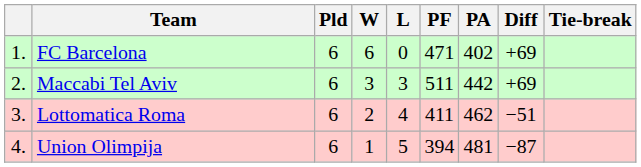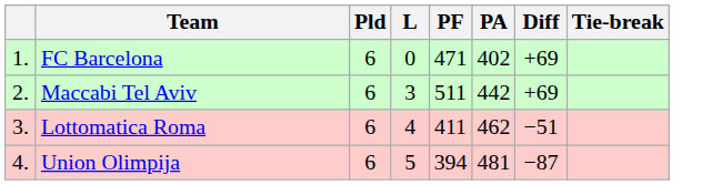 <table class="wikitable" style="text-align:center">
 <tr>
 <th width=15></th>
 <th width=220>Team</th>
 <th width=20>Pld</th>
-<th width=20>W</th>
 <th width=20>L</th>
 <th width=20>PF</th>
 <th width=20>PA</th>
 <th width=30>Diff</th>
 <th>Tie-break</th>
 </tr>
 <tr style="background:#ccffcc;">
 <td>1.</td>
 <td align=left> <a href='#'>FC Barcelona</a></td>
-<td>6</td>
 <td>6</td>
 <td>0</td>
 <td>471</td>
 <td>402</td>
 <td>+69</td>
 <td></td>
 </tr>
 <tr style="background:#ccffcc;">
 <td>2.</td>
 <td align=left> <a href='#'>Maccabi Tel Aviv</a></td>
 <td>6</td>
 <td>3</td>
-<td>3</td>
 <td>511</td>
 <td>442</td>
 <td>+69</td>
 <td></td>
 </tr>
 <tr style="background:#fcc;">
 <td>3.</td>
 <td align=left> <a href='#'>Lottomatica Roma</a></td>
 <td>6</td>
-<td>2</td>
 <td>4</td>
 <td>411</td>
 <td>462</td>
 <td>−51</td>
 <td></td>
 </tr>
 <tr style="background:#fcc;">
 <td>4.</td>
 <td align=left> <a href='#'>Union Olimpija</a></td>
 <td>6</td>
-<td>1</td>
 <td>5</td>
 <td>394</td>
 <td>481</td>
 <td>−87</td>
 <td></td>
 </tr>
 </table>
